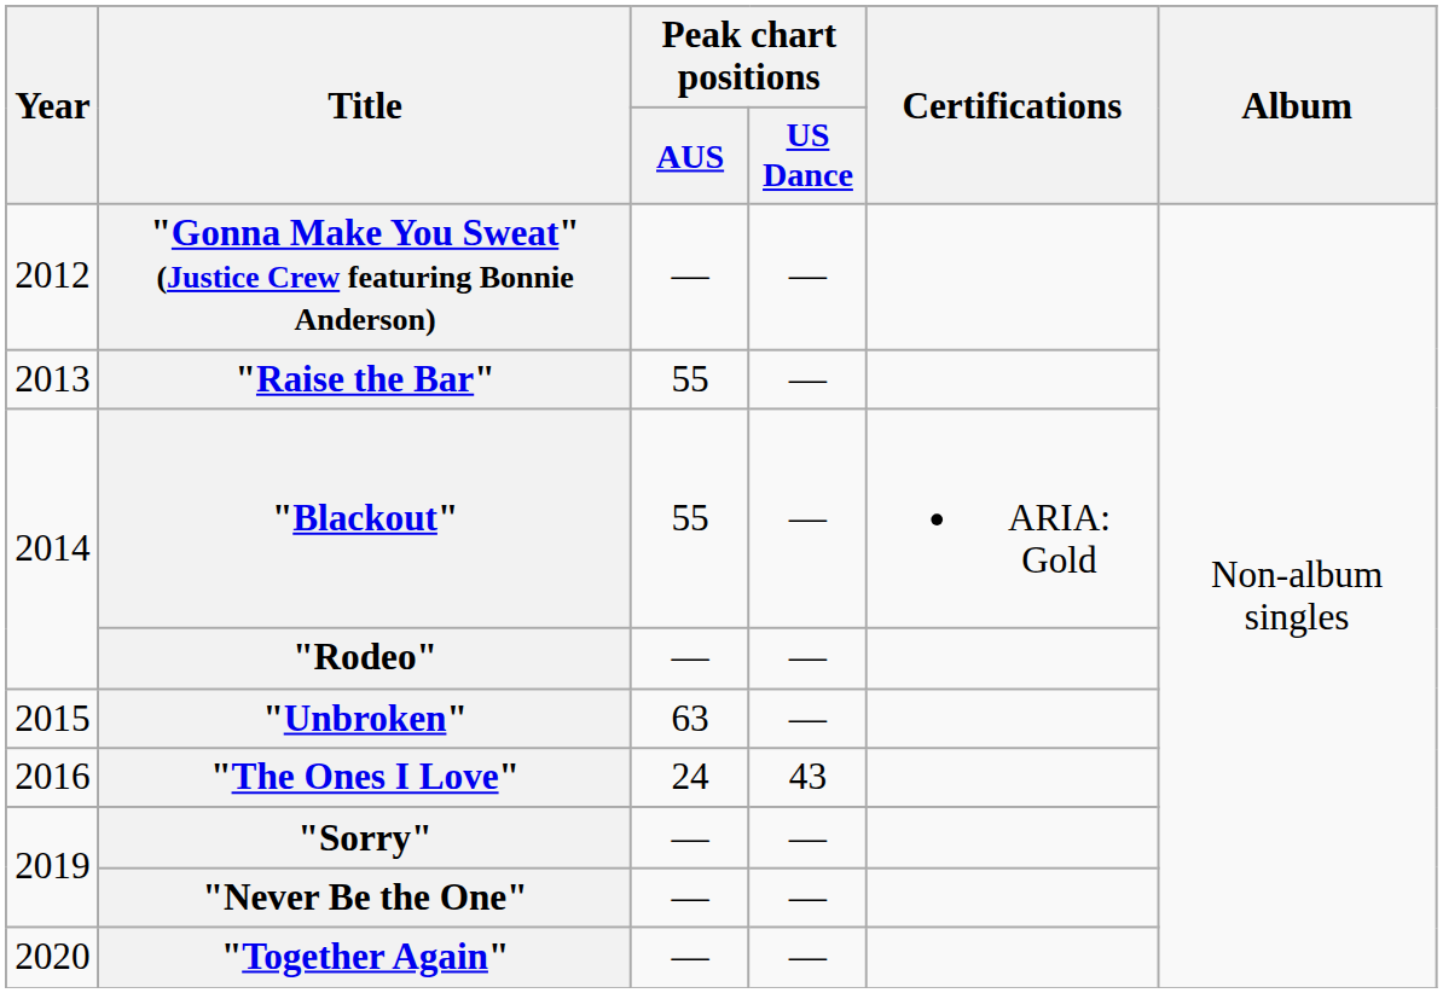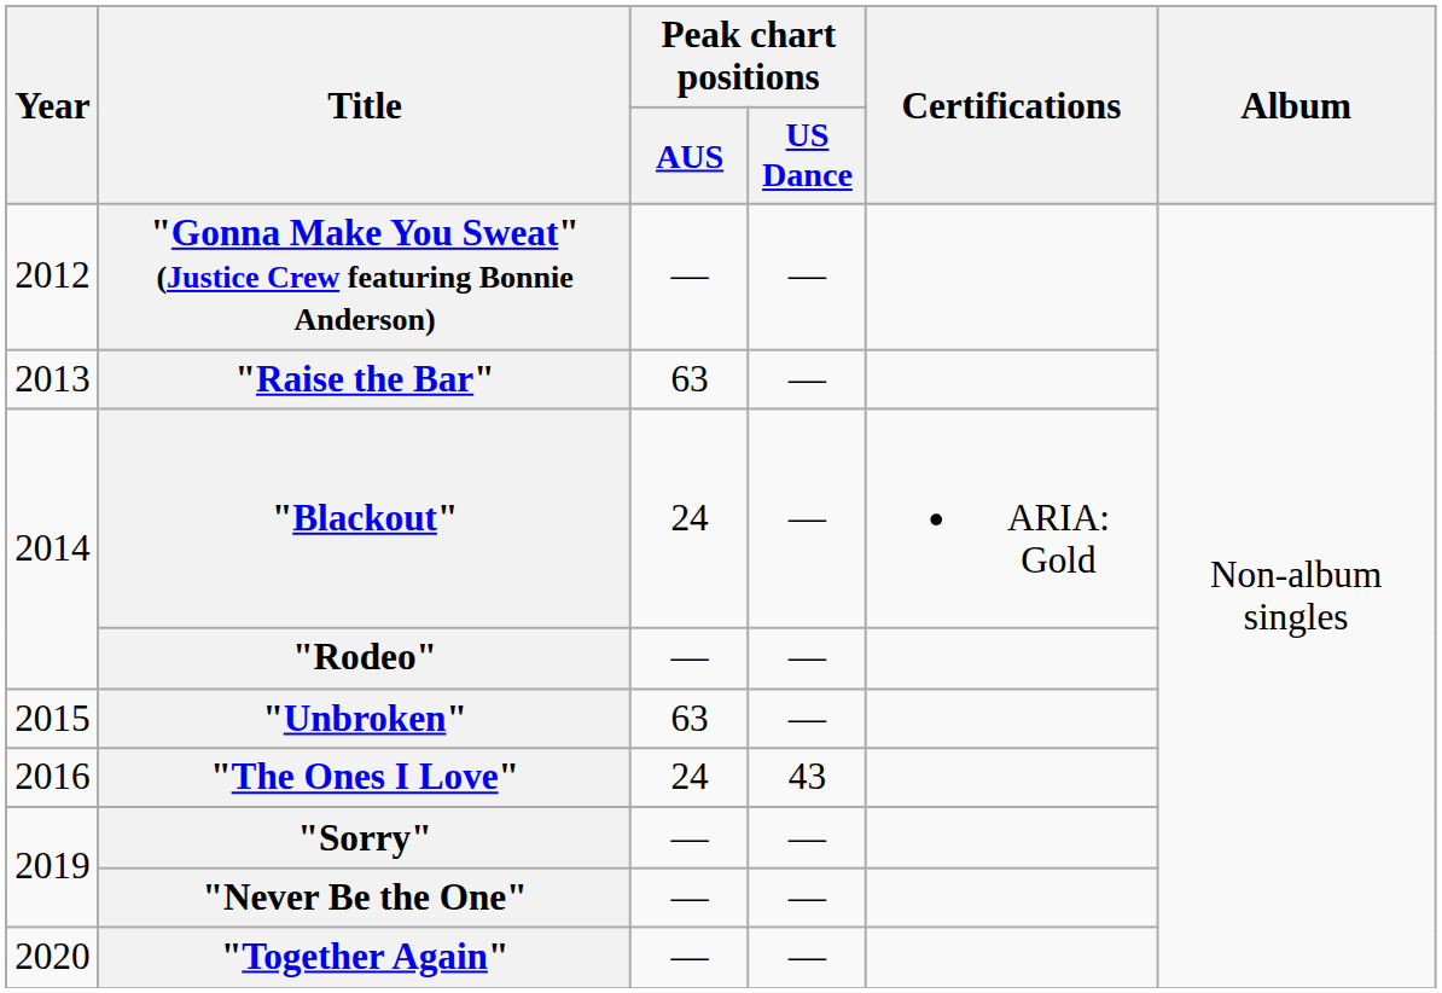 <table class="wikitable plainrowheaders" style="text-align:center;">
 <tr>
 <th scope="col" rowspan="2">Year</th>
 <th scope="col" rowspan="2">Title</th>
 <th scope="col" colspan="2">Peak chart<br>positions</th>
 <th scope="col" rowspan="2">Certifications</th>
 <th scope="col" rowspan="2">Album</th>
 </tr>
 <tr>
 <th style="width:3em; font-size:90%"><a href='#'>AUS</a><br></th>
 <th style="width:3em; font-size:90%"><a href='#'>US Dance</a><br></th>
 </tr>
 <tr>
 <td>2012</td>
 <th scope="row">"<a href='#'>Gonna Make You Sweat</a>"<br><small>(<a href='#'>Justice Crew</a> featuring Bonnie Anderson)</small><br></th>
 <td align="center">—</td>
 <td>—</td>
 <td></td>
 <td rowspan="9">Non-album singles</td>
 </tr>
 <tr>
 <td>2013</td>
 <th scope="row">"<a href='#'>Raise the Bar</a>"</th>
-<td align="center">55</td>
+<td align="center">63</td>
 <td>—</td>
 <td></td>
 </tr>
 <tr>
 <td rowspan="2">2014</td>
 <th scope="row">"<a href='#'>Blackout</a>"</th>
-<td align="center">55</td>
+<td align="center">24</td>
 <td>—</td>
 <td><br><ul><li>ARIA: Gold</li></ul></td>
 </tr>
 <tr>
 <th scope="row">"Rodeo"</th>
 <td align="center">—</td>
 <td>—</td>
 <td></td>
 </tr>
 <tr>
 <td>2015</td>
 <th scope="row">"<a href='#'>Unbroken</a>"</th>
 <td align="center">63</td>
 <td>—</td>
 <td></td>
 </tr>
 <tr>
 <td>2016</td>
 <th scope="row">"<a href='#'>The Ones I Love</a>"</th>
 <td align="center">24</td>
 <td>43</td>
 <td></td>
 </tr>
 <tr>
 <td rowspan="2">2019</td>
 <th scope="row">"Sorry"</th>
 <td align="center">—</td>
 <td>—</td>
 <td></td>
 </tr>
 <tr>
 <th scope="row">"Never Be the One"</th>
 <td align="center">—</td>
 <td>—</td>
 <td></td>
 </tr>
 <tr>
 <td>2020</td>
 <th scope="row">"<a href='#'>Together Again</a>" <br> </th>
 <td align="center">—</td>
 <td>—</td>
 <td></td>
 </tr>
 </table>
